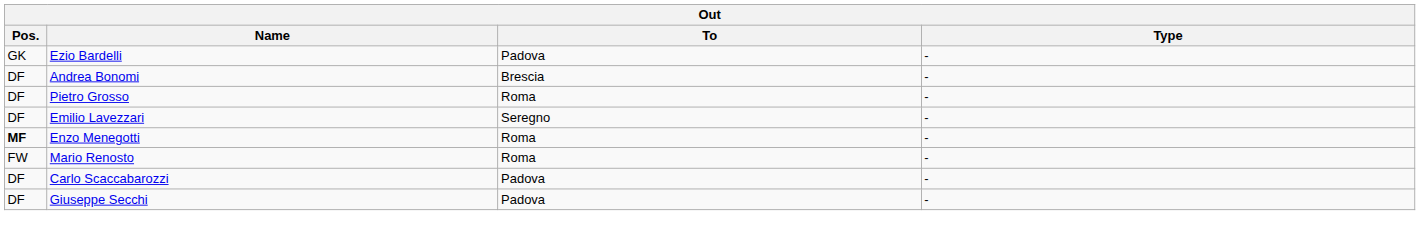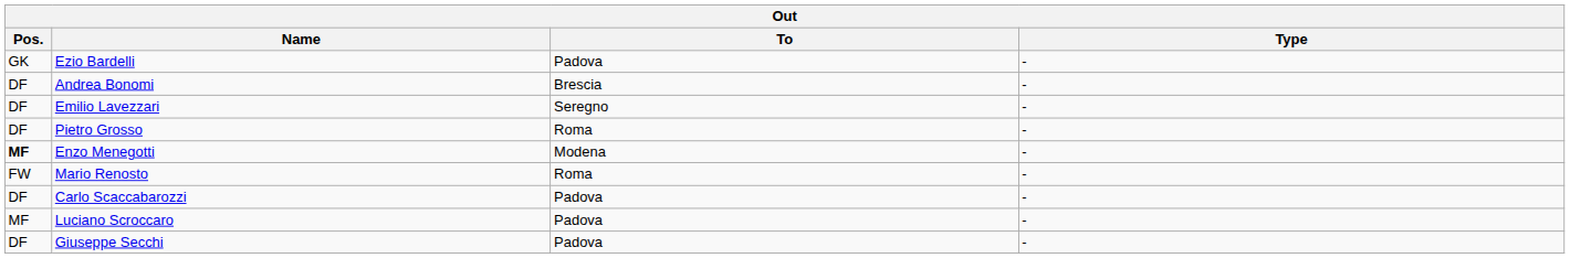 <table class="wikitable" style="font-size:90%;width:99%;">
 <tr>
 <th colspan="4">Out</th>
 </tr>
 <tr>
 <th width=3%>Pos.</th>
 <th width=32%>Name</th>
 <th width=30%>To</th>
 <th width=35%>Type</th>
 </tr>
 <tr>
 <td>GK</td>
 <td><a href='#'>Ezio Bardelli</a></td>
 <td>Padova</td>
 <td>-</td>
 </tr>
 <tr>
 <td>DF</td>
 <td><a href='#'>Andrea Bonomi</a></td>
 <td>Brescia</td>
 <td>-</td>
 </tr>
 <tr>
 <td>DF</td>
+<td><a href='#'>Emilio Lavezzari</a></td>
+<td>Seregno</td>
+<td>-</td>
+</tr>
+<tr>
+<td>DF</td>
 <td><a href='#'>Pietro Grosso</a></td>
 <td>Roma</td>
 <td>-</td>
 </tr>
 <tr>
-<td>DF</td>
-<td><a href='#'>Emilio Lavezzari</a></td>
-<td>Seregno</td>
-<td>-</td>
-</tr>
-<tr>
 <td><strong>MF</strong></td>
 <td><a href='#'>Enzo Menegotti</a></td>
-<td>Roma</td>
+<td>Modena</td>
 <td>-</td>
 </tr>
 <tr>
 <td>FW</td>
 <td><a href='#'>Mario Renosto</a></td>
 <td>Roma</td>
 <td>-</td>
 </tr>
 <tr>
 <td>DF</td>
 <td><a href='#'>Carlo Scaccabarozzi</a></td>
 <td>Padova</td>
 <td>-</td>
 </tr>
 <tr>
+<td>MF</td>
+<td><a href='#'>Luciano Scroccaro</a></td>
+<td>Padova</td>
+<td>-</td>
+</tr>
+<tr>
 <td>DF</td>
 <td><a href='#'>Giuseppe Secchi</a></td>
 <td>Padova</td>
 <td>-</td>
 </tr>
 </table>
